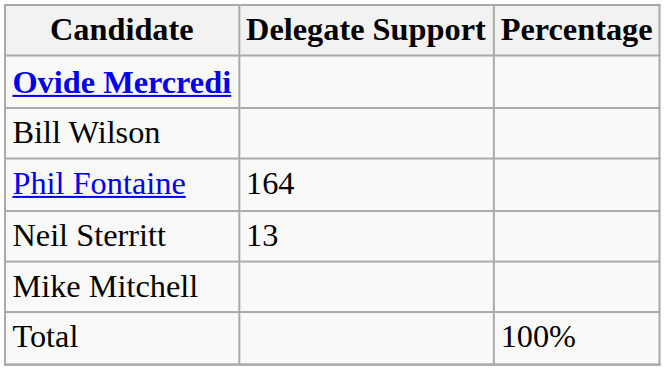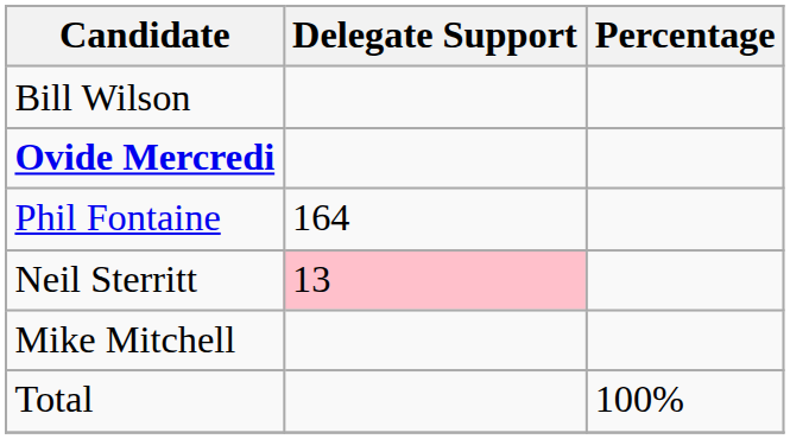 <table class="wikitable">
 <tr>
 <th>Candidate</th>
 <th>Delegate Support</th>
 <th>Percentage</th>
 </tr>
 <tr>
-<td><strong><a href='#'>Ovide Mercredi</a></strong></td>
+<td>Bill Wilson</td>
 <td></td>
 <td></td>
 </tr>
 <tr>
-<td>Bill Wilson</td>
+<td><strong><a href='#'>Ovide Mercredi</a></strong></td>
 <td></td>
 <td></td>
 </tr>
 <tr>
 <td><a href='#'>Phil Fontaine</a></td>
 <td>164</td>
 <td></td>
 </tr>
 <tr>
 <td>Neil Sterritt</td>
-<td>13</td>
+<td style="background: pink;">13</td>
 <td></td>
 </tr>
 <tr>
 <td>Mike Mitchell</td>
 <td></td>
 <td></td>
 </tr>
 <tr>
 <td>Total</td>
 <td></td>
 <td>100%</td>
 </tr>
 <tr>
 </tr>
 </table>
